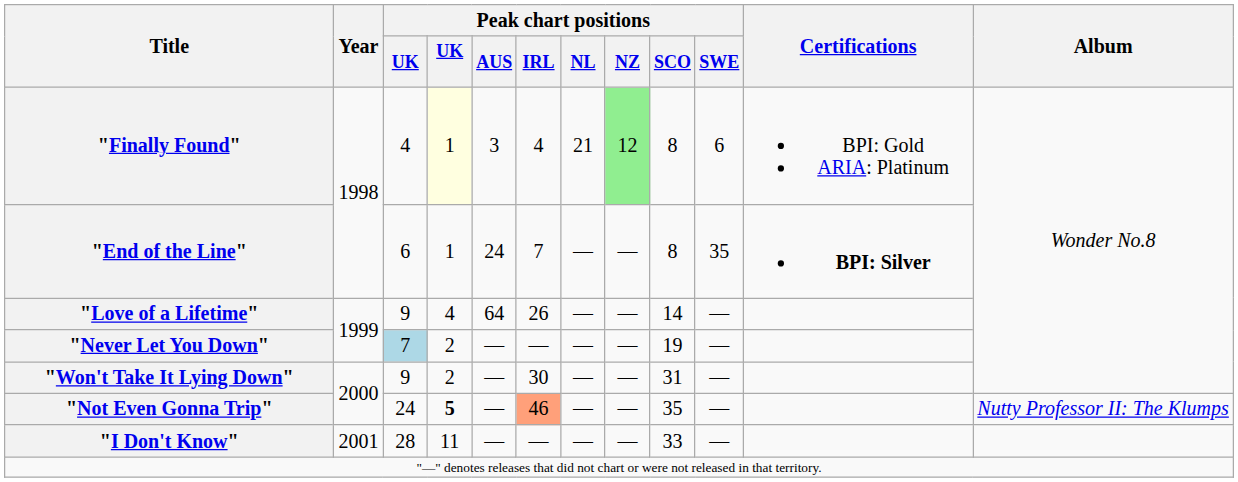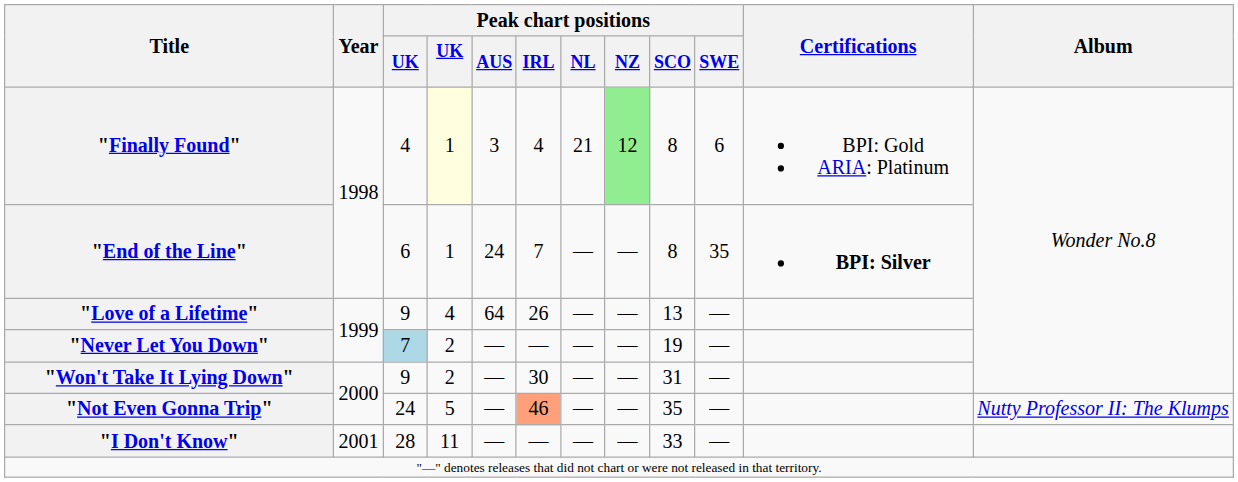 <table class="wikitable plainrowheaders" style="text-align:center;" border="1">
 <tr>
 <th scope="col" rowspan="2" style="width:16em;">Title</th>
 <th scope="col" rowspan="2">Year</th>
 <th scope="col" colspan="8">Peak chart positions</th>
 <th scope="col" rowspan="2" style="width:11em;"><a href='#'>Certifications</a></th>
 <th scope="col" rowspan="2">Album</th>
 </tr>
 <tr>
 <th scope="col" style="width:2em;font-size:90%;"><a href='#'>UK</a><br></th>
 <th scope="col" style="width:2em;font-size:90%;"><a href='#'>UK<br></a><br></th>
 <th scope="col" style="width:2em;font-size:90%;"><a href='#'>AUS</a><br></th>
 <th scope="col" style="width:2em;font-size:90%;"><a href='#'>IRL</a><br></th>
 <th scope="col" style="width:2em;font-size:90%;"><a href='#'>NL</a><br></th>
 <th scope="col" style="width:2em;font-size:90%;"><a href='#'>NZ</a><br></th>
 <th scope="col" style="width:2em;font-size:90%;"><a href='#'>SCO</a><br></th>
 <th scope="col" style="width:2em;font-size:90%;"><a href='#'>SWE</a><br></th>
 </tr>
 <tr>
 <th scope="row">"<a href='#'>Finally Found</a>"</th>
 <td rowspan="2">1998</td>
 <td>4</td>
 <td style="background: lightyellow;">1</td>
 <td>3</td>
 <td>4</td>
 <td>21</td>
 <td style="background: lightgreen;">12</td>
 <td>8</td>
 <td>6</td>
 <td><br><ul><li>BPI: Gold</li><li><a href='#'>ARIA</a>: Platinum</li></ul></td>
 <td rowspan=5><em>Wonder No.8</em></td>
 </tr>
 <tr>
 <th scope="row">"<a href='#'>End of the Line</a>"</th>
 <td>6</td>
 <td>1</td>
 <td>24</td>
 <td>7</td>
 <td>—</td>
 <td>—</td>
 <td>8</td>
 <td>35</td>
 <td><strong><br><ul><li>BPI: Silver</li></ul></strong></td>
 </tr>
 <tr>
 <th scope="row">"<a href='#'>Love of a Lifetime</a>"</th>
 <td rowspan="2">1999</td>
 <td>9</td>
 <td>4</td>
 <td>64</td>
 <td>26</td>
 <td>—</td>
 <td>—</td>
-<td>14</td>
+<td>13</td>
 <td>—</td>
 <td></td>
 </tr>
 <tr>
 <th scope="row">"<a href='#'>Never Let You Down</a>"</th>
 <td style="background: lightblue;">7</td>
 <td>2</td>
 <td>—</td>
 <td>—</td>
 <td>—</td>
 <td>—</td>
 <td>19</td>
 <td>—</td>
 <td></td>
 </tr>
 <tr>
 <th scope="row">"<a href='#'>Won't Take It Lying Down</a>"</th>
 <td rowspan="2">2000</td>
 <td>9</td>
 <td>2</td>
 <td>—</td>
 <td>30</td>
 <td>—</td>
 <td>—</td>
 <td>31</td>
 <td>—</td>
 <td></td>
 </tr>
 <tr>
 <th scope="row">"<a href='#'>Not Even Gonna Trip</a>"</th>
 <td>24</td>
-<td><strong>5</strong></td>
+<td>5</td>
 <td>—</td>
 <td style="background: lightsalmon;">46</td>
 <td>—</td>
 <td>—</td>
 <td>35</td>
 <td>—</td>
 <td></td>
 <td><em><a href='#'>Nutty Professor II: The Klumps</a></em></td>
 </tr>
 <tr>
 <th scope="row">"<a href='#'>I Don't Know</a>"</th>
 <td>2001</td>
 <td>28</td>
 <td>11</td>
 <td>—</td>
 <td>—</td>
 <td>—</td>
 <td>—</td>
 <td>33</td>
 <td>—</td>
 <td></td>
 <td></td>
 </tr>
 <tr>
 <td align="center" colspan="15" style="font-size:8pt">"—" denotes releases that did not chart or were not released in that territory.</td>
 </tr>
 </table>
